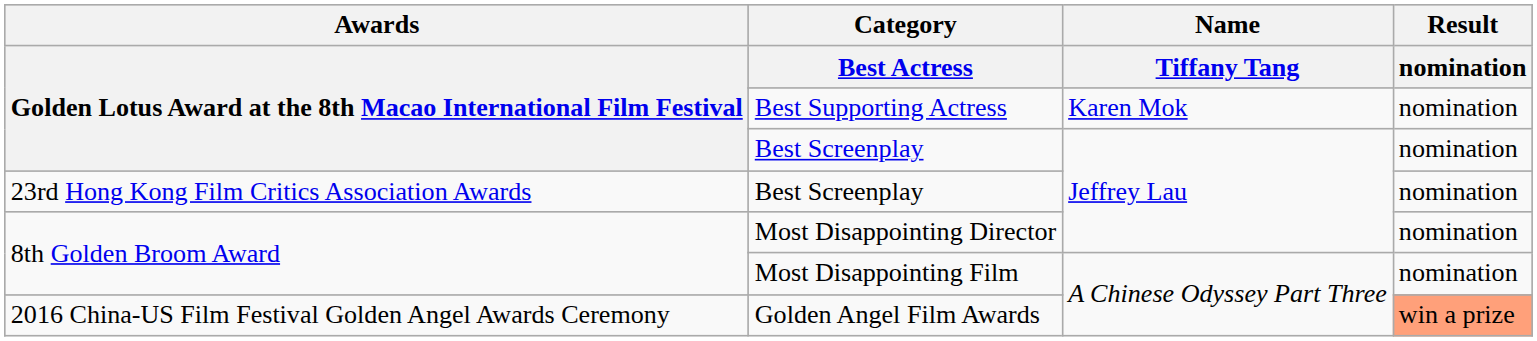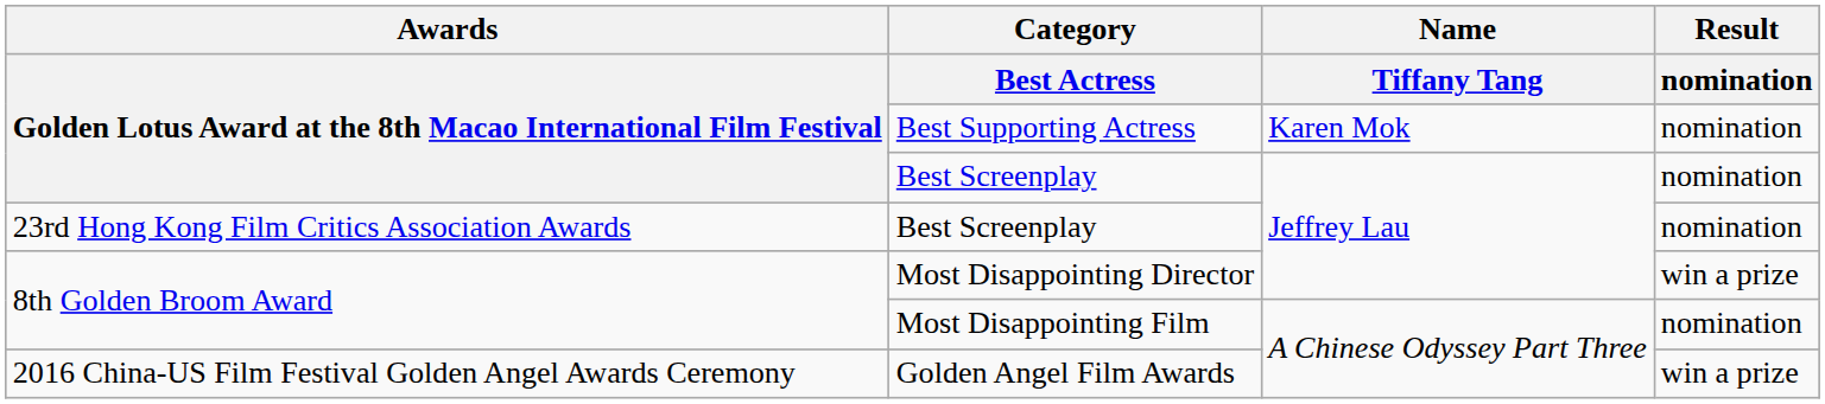 <table class="wikitable">
 <tr>
 <th>Awards</th>
 <th>Category</th>
 <th>Name</th>
 <th>Result</th>
 </tr>
 <tr>
 <th rowspan="3">Golden Lotus Award at the 8th <a href='#'>Macao International Film Festival</a></th>
 <th><a href='#'>Best Actress</a></th>
 <th><a href='#'>Tiffany Tang</a></th>
 <th>nomination</th>
 </tr>
 <tr>
 <td><a href='#'>Best Supporting Actress</a></td>
 <td><a href='#'>Karen Mok</a></td>
 <td>nomination</td>
 </tr>
 <tr>
 <td><a href='#'>Best Screenplay</a></td>
 <td rowspan="3"><a href='#'>Jeffrey Lau</a></td>
 <td>nomination</td>
 </tr>
 <tr>
 <td>23rd <a href='#'>Hong Kong Film Critics Association Awards</a></td>
 <td>Best Screenplay</td>
 <td>nomination</td>
 </tr>
 <tr>
 <td rowspan="2">8th <a href='#'>Golden Broom Award</a></td>
 <td>Most Disappointing Director</td>
-<td>nomination</td>
+<td>win a prize</td>
 </tr>
 <tr>
 <td>Most Disappointing Film</td>
 <td rowspan="2"><em>A Chinese Odyssey Part Three</em></td>
 <td>nomination</td>
 </tr>
 <tr>
 <td>2016 China-US Film Festival Golden Angel Awards Ceremony</td>
 <td>Golden Angel Film Awards</td>
-<td style="background: lightsalmon;">win a prize</td>
+<td>win a prize</td>
 </tr>
 </table>
